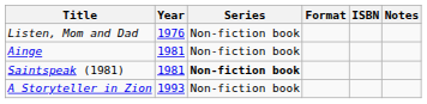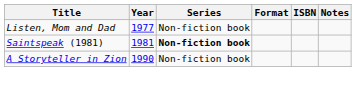 <table class="wikitable sortable">
 <tr>
 <th>Title</th>
 <th>Year</th>
 <th>Series</th>
 <th>Format</th>
 <th>ISBN</th>
 <th class="unsortable">Notes</th>
 </tr>
 <tr>
 <td><em>Listen, Mom and Dad</em></td>
-<td><a href='#'>1976</a></td>
-<td>Non-fiction book</td>
-<td></td>
-<td></td>
-<td></td>
-</tr>
-<tr>
-<td><em><a href='#'>Ainge</a></em></td>
-<td><a href='#'>1981</a></td>
+<td><a href='#'>1977</a></td>
 <td>Non-fiction book</td>
 <td></td>
 <td></td>
 <td></td>
 </tr>
 <tr>
 <td><em><a href='#'>Saintspeak</a></em> (1981)</td>
 <td><a href='#'>1981</a></td>
 <td><strong>Non-fiction book</strong></td>
 <td></td>
 <td></td>
 <td></td>
 </tr>
 <tr>
 <td><em><a href='#'>A Storyteller in Zion</a></em></td>
-<td><a href='#'>1993</a></td>
+<td><a href='#'>1990</a></td>
 <td>Non-fiction book</td>
 <td></td>
 <td></td>
 <td></td>
 </tr>
 </table>
